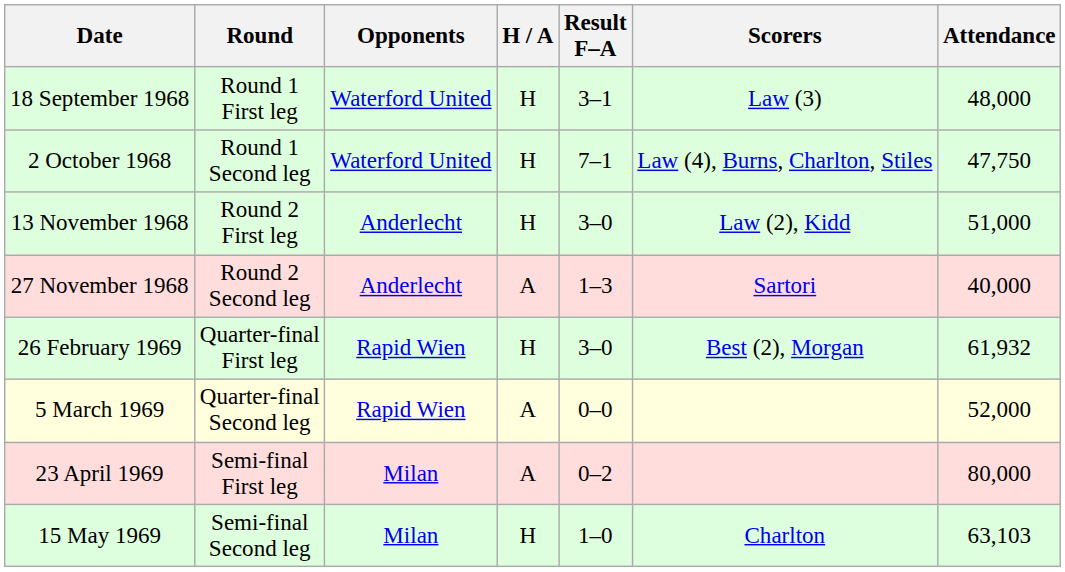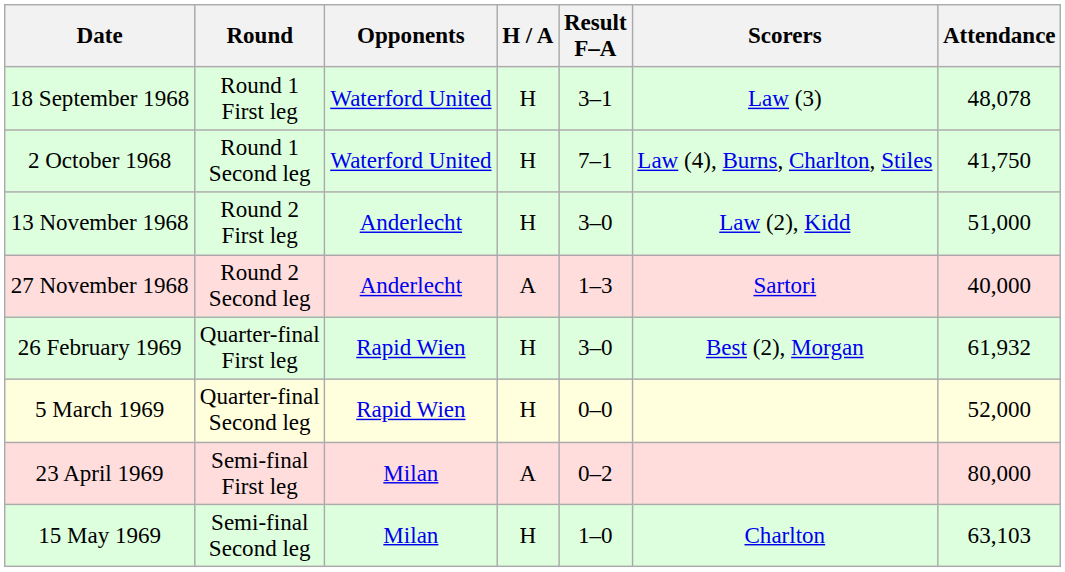 <table class="wikitable" style="text-align:center">
 <tr>
 <th>Date</th>
 <th>Round</th>
 <th>Opponents</th>
 <th>H / A</th>
 <th>Result<br>F–A</th>
 <th>Scorers</th>
 <th>Attendance</th>
 </tr>
 <tr bgcolor="#ddffdd">
 <td>18 September 1968</td>
 <td>Round 1<br>First leg</td>
 <td><a href='#'>Waterford United</a></td>
 <td>H</td>
 <td>3–1</td>
 <td><a href='#'>Law</a> (3)</td>
-<td>48,000</td>
+<td>48,078</td>
 </tr>
 <tr bgcolor="#ddffdd">
 <td>2 October 1968</td>
 <td>Round 1<br>Second leg</td>
 <td><a href='#'>Waterford United</a></td>
 <td>H</td>
 <td>7–1</td>
 <td><a href='#'>Law</a> (4), <a href='#'>Burns</a>, <a href='#'>Charlton</a>, <a href='#'>Stiles</a></td>
-<td>47,750</td>
+<td>41,750</td>
 </tr>
 <tr bgcolor="#ddffdd">
 <td>13 November 1968</td>
 <td>Round 2<br>First leg</td>
 <td><a href='#'>Anderlecht</a></td>
 <td>H</td>
 <td>3–0</td>
 <td><a href='#'>Law</a> (2), <a href='#'>Kidd</a></td>
 <td>51,000</td>
 </tr>
 <tr bgcolor="#ffdddd">
 <td>27 November 1968</td>
 <td>Round 2<br>Second leg</td>
 <td><a href='#'>Anderlecht</a></td>
 <td>A</td>
 <td>1–3</td>
 <td><a href='#'>Sartori</a></td>
 <td>40,000</td>
 </tr>
 <tr bgcolor="#ddffdd">
 <td>26 February 1969</td>
 <td>Quarter-final<br>First leg</td>
 <td><a href='#'>Rapid Wien</a></td>
 <td>H</td>
 <td>3–0</td>
 <td><a href='#'>Best</a> (2), <a href='#'>Morgan</a></td>
 <td>61,932</td>
 </tr>
 <tr bgcolor="#ffffdd">
 <td>5 March 1969</td>
 <td>Quarter-final<br>Second leg</td>
 <td><a href='#'>Rapid Wien</a></td>
-<td>A</td>
+<td>H</td>
 <td>0–0</td>
 <td></td>
 <td>52,000</td>
 </tr>
 <tr bgcolor="#ffdddd">
 <td>23 April 1969</td>
 <td>Semi-final<br>First leg</td>
 <td><a href='#'>Milan</a></td>
 <td>A</td>
 <td>0–2</td>
 <td></td>
 <td>80,000</td>
 </tr>
 <tr bgcolor="#ddffdd">
 <td>15 May 1969</td>
 <td>Semi-final<br>Second leg</td>
 <td><a href='#'>Milan</a></td>
 <td>H</td>
 <td>1–0</td>
 <td><a href='#'>Charlton</a></td>
 <td>63,103</td>
 </tr>
 </table>
